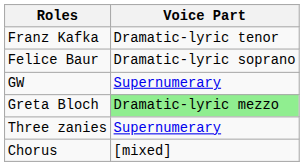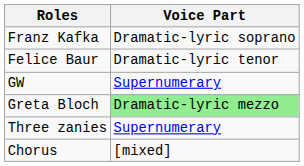 <table class="wikitable">
 <tr>
 <th>Roles</th>
 <th>Voice Part</th>
 </tr>
 <tr>
 <td>Franz Kafka</td>
-<td>Dramatic-lyric tenor</td>
+<td>Dramatic-lyric soprano</td>
 </tr>
 <tr>
 <td>Felice Baur</td>
-<td>Dramatic-lyric soprano</td>
+<td>Dramatic-lyric tenor</td>
 </tr>
 <tr>
 <td>GW</td>
 <td><a href='#'>Supernumerary</a></td>
 </tr>
 <tr>
 <td>Greta Bloch</td>
 <td style="background: lightgreen;">Dramatic-lyric mezzo</td>
 </tr>
 <tr>
 <td>Three zanies</td>
 <td><a href='#'>Supernumerary</a></td>
 </tr>
 <tr>
 <td>Chorus</td>
 <td>[mixed]</td>
 </tr>
 </table>
